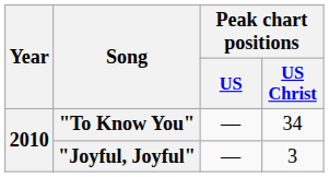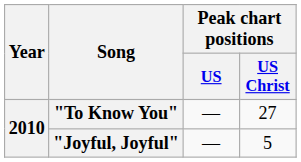 <table class="wikitable plainrowheaders" style="text-align:center;">
 <tr>
 <th scope="col" rowspan="2">Year</th>
 <th scope="col" rowspan="2">Song</th>
 <th scope="col" colspan="2">Peak chart positions</th>
 </tr>
 <tr>
 <th style="width:3em; font-size:90%"><a href='#'>US</a><br></th>
 <th style="width:3em; font-size:90%"><a href='#'>US Christ</a><br></th>
 </tr>
 <tr>
 <th scope="row" rowspan="2">2010</th>
 <th scope="row">"To Know You"</th>
 <td>—</td>
-<td>34</td>
+<td>27</td>
 </tr>
 <tr>
 <th scope="row">"Joyful, Joyful"</th>
 <td>—</td>
-<td>3</td>
+<td>5</td>
 </tr>
 </table>
